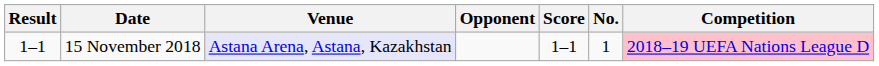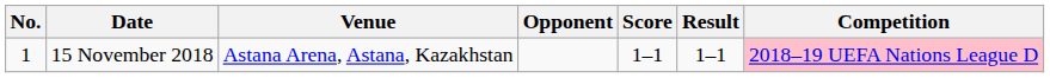 <table class="wikitable plainrowheaders sortable">
 <tr>
-<th>Result</th>
+<th>No.</th>
 <th>Date</th>
 <th>Venue</th>
 <th>Opponent</th>
 <th>Score</th>
-<th>No.</th>
+<th>Result</th>
 <th>Competition</th>
 </tr>
 <tr>
-<td align=center>1–1</td>
+<td align=center>1</td>
 <td>15 November 2018</td>
-<td style="background: lavender;"><a href='#'>Astana Arena</a>, <a href='#'>Astana</a>, Kazakhstan</td>
+<td><a href='#'>Astana Arena</a>, <a href='#'>Astana</a>, Kazakhstan</td>
 <td></td>
 <td align=center>1–1</td>
-<td align=center>1</td>
+<td align=center>1–1</td>
 <td style="background: pink;"><a href='#'>2018–19 UEFA Nations League D</a></td>
 </tr>
 </table>
